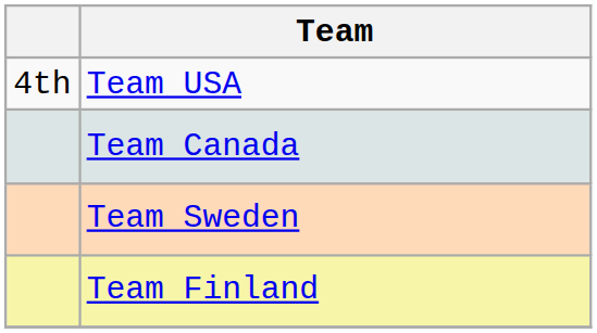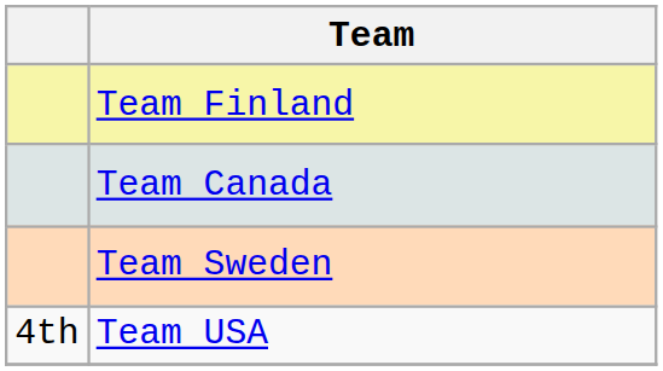 <table class="wikitable" style="text-align:center">
 <tr>
 <th width=15></th>
 <th width=200>Team</th>
 </tr>
-<tr>
-<td>4th</td>
-<td align=left> <a href='#'>Team USA</a></td>
+<tr style="background:#f7f6a8;">
+<td style="text-align:center; height:23px;"></td>
+<td align=left> <a href='#'>Team Finland</a></td>
 </tr>
 <tr style="background:#dce5e5;">
 <td style="text-align:center; height:23px;"></td>
 <td align=left> <a href='#'>Team Canada</a></td>
 </tr>
 <tr style="background:#ffdab9;">
 <td style="text-align:center; height:23px;"></td>
 <td align=left> <a href='#'>Team Sweden</a></td>
 </tr>
-<tr style="background:#f7f6a8;">
-<td style="text-align:center; height:23px;"></td>
-<td align=left> <a href='#'>Team Finland</a></td>
+<tr>
+<td>4th</td>
+<td align=left> <a href='#'>Team USA</a></td>
 </tr>
 <tr>
 </tr>
 </table>
